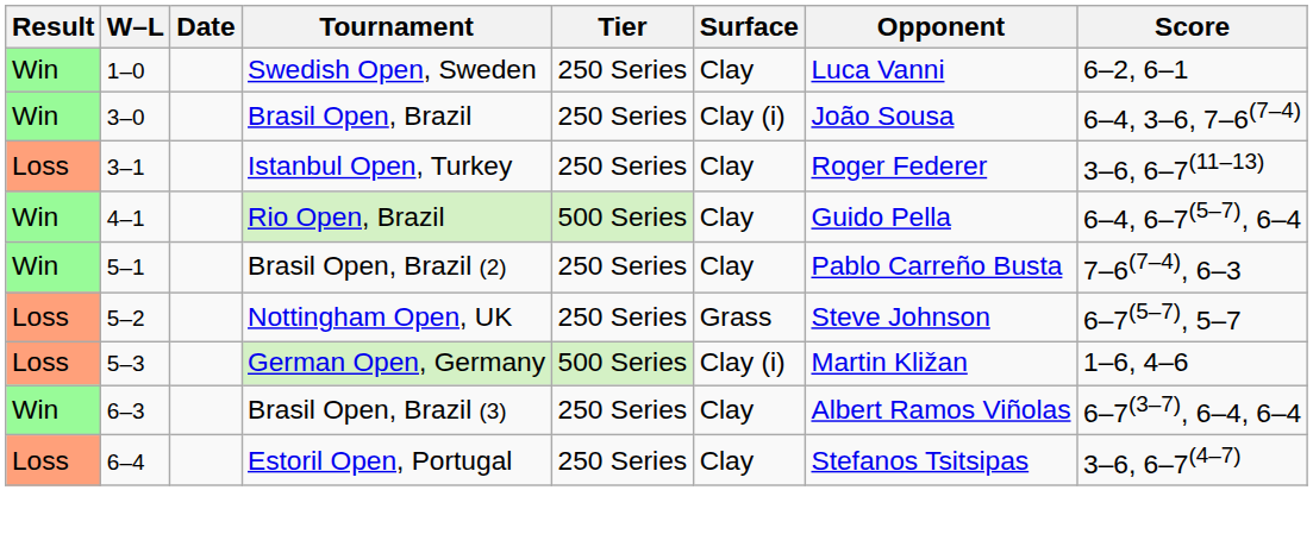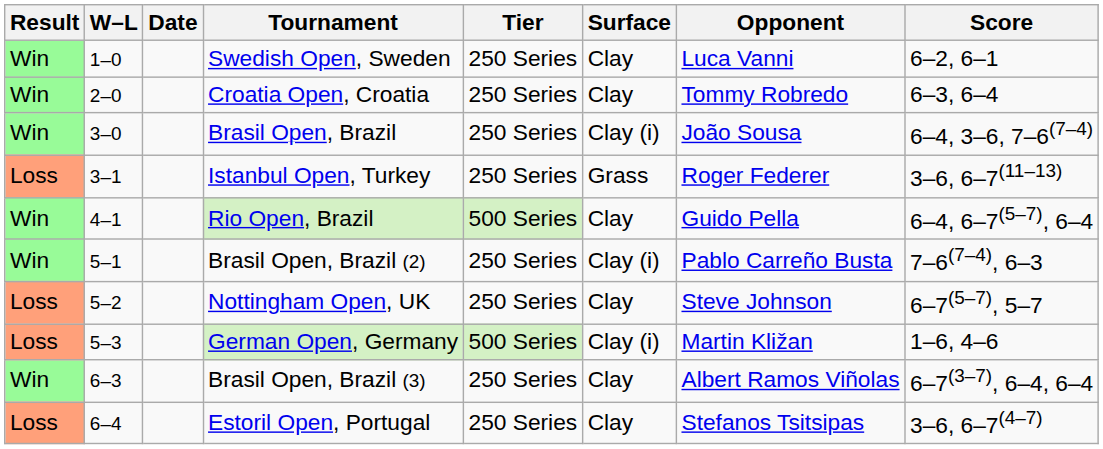 <table class="sortable wikitable">
 <tr>
 <th>Result</th>
 <th class="unsortable">W–L</th>
 <th>Date</th>
 <th>Tournament</th>
 <th>Tier</th>
 <th>Surface</th>
 <th>Opponent</th>
 <th class="unsortable">Score</th>
 </tr>
 <tr>
 <td bgcolor=98FB98>Win</td>
 <td><small>1–0</small></td>
 <td><a href='#'></a></td>
 <td><a href='#'>Swedish Open</a>, Sweden</td>
 <td>250 Series</td>
 <td>Clay</td>
 <td> <a href='#'>Luca Vanni</a></td>
 <td>6–2, 6–1</td>
 </tr>
 <tr>
 <td bgcolor=98FB98>Win</td>
+<td><small>2–0</small></td>
+<td><a href='#'></a></td>
+<td><a href='#'>Croatia Open</a>, Croatia</td>
+<td>250 Series</td>
+<td>Clay</td>
+<td> <a href='#'>Tommy Robredo</a></td>
+<td>6–3, 6–4</td>
+</tr>
+<tr>
+<td bgcolor=98FB98>Win</td>
 <td><small>3–0</small></td>
 <td><a href='#'></a></td>
 <td><a href='#'>Brasil Open</a>, Brazil</td>
 <td>250 Series</td>
 <td>Clay (i)</td>
 <td> <a href='#'>João Sousa</a></td>
 <td>6–4, 3–6, 7–6<sup>(7–4)</sup></td>
 </tr>
 <tr>
 <td bgcolor=FFA07A>Loss</td>
 <td><small>3–1</small></td>
 <td><a href='#'></a></td>
 <td><a href='#'>Istanbul Open</a>, Turkey</td>
 <td>250 Series</td>
-<td>Clay</td>
+<td>Grass</td>
 <td> <a href='#'>Roger Federer</a></td>
 <td>3–6, 6–7<sup>(11–13)</sup></td>
 </tr>
 <tr>
 <td bgcolor=98FB98>Win</td>
 <td><small>4–1</small></td>
 <td><a href='#'></a></td>
 <td style="background:#D4F1C5;"><a href='#'>Rio Open</a>, Brazil</td>
 <td style="background:#D4F1C5;">500 Series</td>
 <td>Clay</td>
 <td> <a href='#'>Guido Pella</a></td>
 <td>6–4, 6–7<sup>(5–7)</sup>, 6–4</td>
 </tr>
 <tr>
 <td bgcolor=98FB98>Win</td>
 <td><small>5–1</small></td>
 <td><a href='#'></a></td>
 <td>Brasil Open, Brazil <small>(2)</small></td>
 <td>250 Series</td>
-<td>Clay</td>
+<td>Clay (i)</td>
 <td> <a href='#'>Pablo Carreño Busta</a></td>
 <td>7–6<sup>(7–4)</sup>, 6–3</td>
 </tr>
 <tr>
 <td bgcolor=FFA07A>Loss</td>
 <td><small>5–2</small></td>
 <td><a href='#'></a></td>
 <td><a href='#'>Nottingham Open</a>, UK</td>
 <td>250 Series</td>
-<td>Grass</td>
+<td>Clay</td>
 <td> <a href='#'>Steve Johnson</a></td>
 <td>6–7<sup>(5–7)</sup>, 5–7</td>
 </tr>
 <tr>
 <td bgcolor=FFA07A>Loss</td>
 <td><small>5–3</small></td>
 <td><a href='#'></a></td>
 <td style="background:#D4F1C5;"><a href='#'>German Open</a>, Germany</td>
 <td style="background:#D4F1C5;">500 Series</td>
 <td>Clay (i)</td>
 <td> <a href='#'>Martin Kližan</a></td>
 <td>1–6, 4–6</td>
 </tr>
 <tr>
 <td bgcolor=98FB98>Win</td>
 <td><small>6–3</small></td>
 <td><a href='#'></a></td>
 <td>Brasil Open, Brazil <small>(3)</small></td>
 <td>250 Series</td>
 <td>Clay</td>
 <td> <a href='#'>Albert Ramos Viñolas</a></td>
 <td>6–7<sup>(3–7)</sup>, 6–4, 6–4</td>
 </tr>
 <tr>
 <td bgcolor=FFA07A>Loss</td>
 <td><small>6–4</small></td>
 <td><a href='#'></a></td>
 <td><a href='#'>Estoril Open</a>, Portugal</td>
 <td>250 Series</td>
 <td>Clay</td>
 <td> <a href='#'>Stefanos Tsitsipas</a></td>
 <td>3–6, 6–7<sup>(4–7)</sup></td>
 </tr>
 </table>
